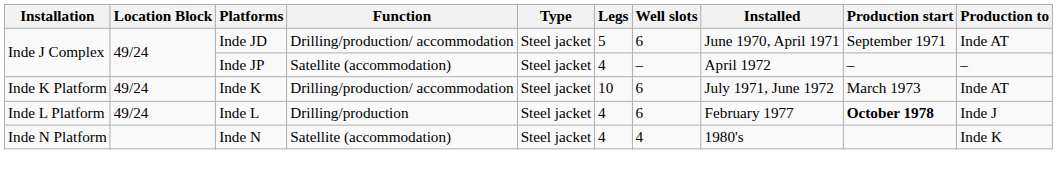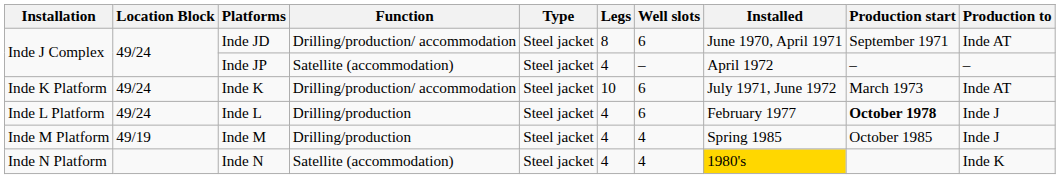 <table class="wikitable">
 <tr>
 <th>Installation</th>
 <th>Location Block</th>
 <th>Platforms</th>
 <th>Function</th>
 <th>Type</th>
 <th>Legs</th>
 <th>Well slots</th>
 <th>Installed</th>
 <th>Production start</th>
 <th>Production to</th>
 </tr>
 <tr>
 <td rowspan="2">Inde J Complex</td>
 <td rowspan="2">49/24</td>
 <td>Inde JD</td>
 <td>Drilling/production/ accommodation</td>
 <td>Steel jacket</td>
-<td>5</td>
+<td>8</td>
 <td>6</td>
 <td>June 1970, April 1971</td>
 <td>September 1971</td>
 <td>Inde AT</td>
 </tr>
 <tr>
 <td>Inde JP</td>
 <td>Satellite (accommodation)</td>
 <td>Steel jacket</td>
 <td>4</td>
 <td>–</td>
 <td>April 1972</td>
 <td>–</td>
 <td>–</td>
 </tr>
 <tr>
 <td>Inde K Platform</td>
 <td>49/24</td>
 <td>Inde K</td>
 <td>Drilling/production/ accommodation</td>
 <td>Steel jacket</td>
 <td>10</td>
 <td>6</td>
 <td>July 1971, June 1972</td>
 <td>March 1973</td>
 <td>Inde AT</td>
 </tr>
 <tr>
 <td>Inde L Platform</td>
 <td>49/24</td>
 <td>Inde L</td>
 <td>Drilling/production</td>
 <td>Steel jacket</td>
 <td>4</td>
 <td>6</td>
 <td>February 1977</td>
 <td><strong>October 1978</strong></td>
 <td>Inde J</td>
 </tr>
 <tr>
+<td>Inde M Platform</td>
+<td>49/19</td>
+<td>Inde M</td>
+<td>Drilling/production</td>
+<td>Steel jacket</td>
+<td>4</td>
+<td>4</td>
+<td>Spring 1985</td>
+<td>October 1985</td>
+<td>Inde J</td>
+</tr>
+<tr>
 <td>Inde N Platform</td>
 <td></td>
 <td>Inde N</td>
 <td>Satellite (accommodation)</td>
 <td>Steel jacket</td>
 <td>4</td>
 <td>4</td>
-<td>1980's</td>
+<td style="background: gold;">1980's</td>
 <td></td>
 <td>Inde K</td>
 </tr>
 </table>
